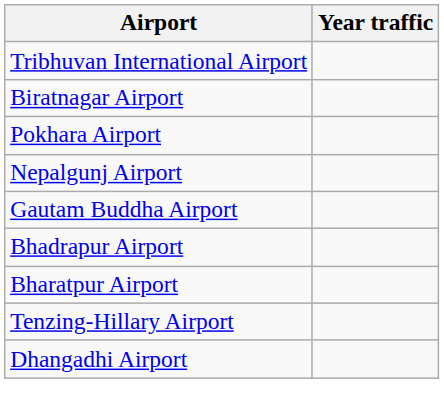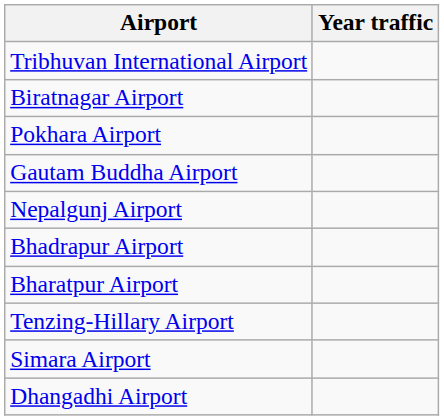 <table class="wikitable sortable">
 <tr>
 <th>Airport</th>
 <th>Year traffic</th>
 </tr>
 <tr>
 <td><a href='#'>Tribhuvan International Airport</a></td>
 <td></td>
 </tr>
 <tr>
 <td><a href='#'>Biratnagar Airport</a></td>
 <td></td>
 </tr>
 <tr>
 <td><a href='#'>Pokhara Airport</a></td>
 <td></td>
 </tr>
 <tr>
-<td><a href='#'>Nepalgunj Airport</a></td>
+<td><a href='#'>Gautam Buddha Airport</a></td>
 <td></td>
 </tr>
 <tr>
-<td><a href='#'>Gautam Buddha Airport</a></td>
+<td><a href='#'>Nepalgunj Airport</a></td>
 <td></td>
 </tr>
 <tr>
 <td><a href='#'>Bhadrapur Airport</a></td>
 <td></td>
 </tr>
 <tr>
 <td><a href='#'>Bharatpur Airport</a></td>
 <td></td>
 </tr>
 <tr>
 <td><a href='#'>Tenzing-Hillary Airport</a></td>
 <td></td>
 </tr>
 <tr>
+<td><a href='#'>Simara Airport</a></td>
+<td></td>
+</tr>
+<tr>
 <td><a href='#'>Dhangadhi Airport</a></td>
 <td></td>
 </tr>
 </table>
